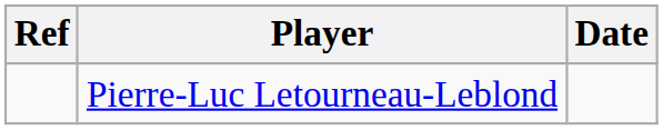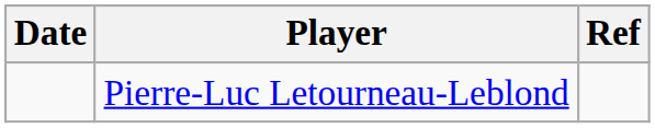 <table class="wikitable">
 <tr style="background:#ddd; text-align:center;">
+<th>Date</th>
+<th>Player</th>
 <th>Ref</th>
-<th>Player</th>
-<th>Date</th>
 </tr>
 <tr>
 <td></td>
 <td><a href='#'>Pierre-Luc Letourneau-Leblond</a></td>
 <td></td>
 </tr>
 </table>
